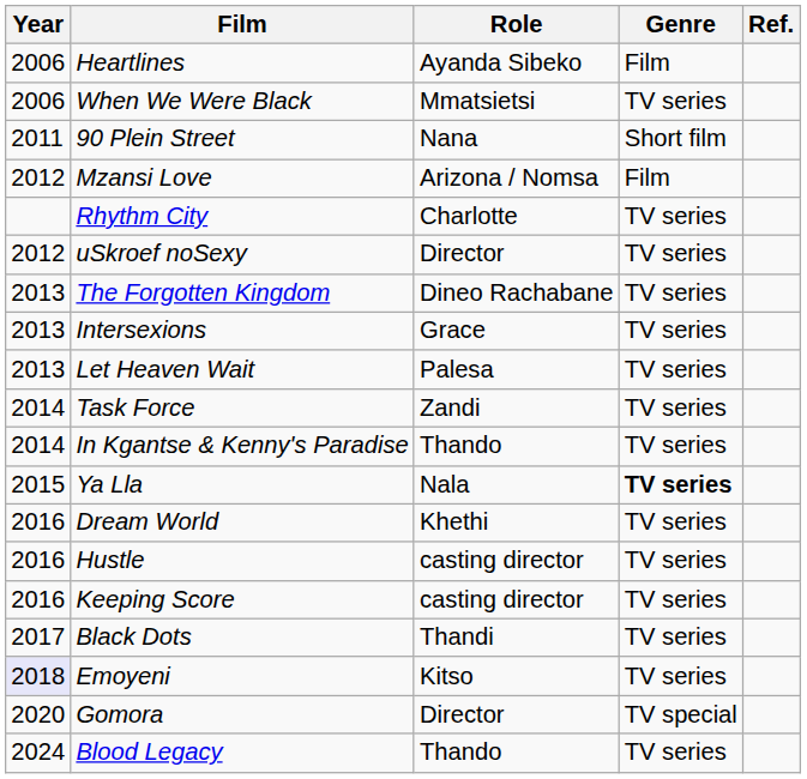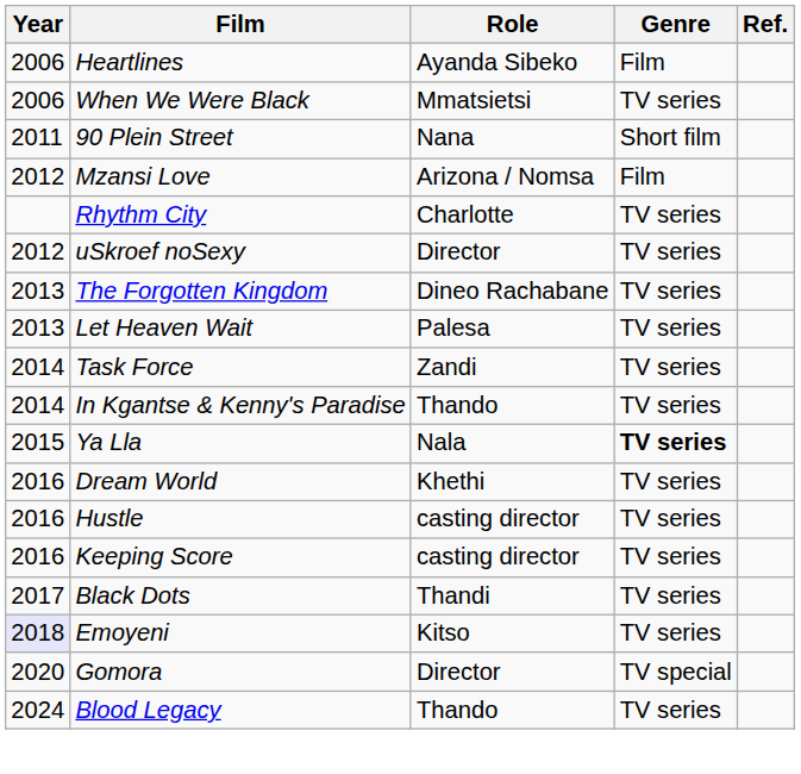 <table class="wikitable">
 <tr>
 <th>Year</th>
 <th>Film</th>
 <th>Role</th>
 <th>Genre</th>
 <th>Ref.</th>
 </tr>
 <tr>
 <td>2006</td>
 <td><em>Heartlines</em></td>
 <td>Ayanda Sibeko</td>
 <td>Film</td>
 <td></td>
 </tr>
 <tr>
 <td>2006</td>
 <td><em>When We Were Black</em></td>
 <td>Mmatsietsi</td>
 <td>TV series</td>
 <td></td>
 </tr>
 <tr>
 <td>2011</td>
 <td><em>90 Plein Street</em></td>
 <td>Nana</td>
 <td>Short film</td>
 <td></td>
 </tr>
 <tr>
 <td>2012</td>
 <td><em>Mzansi Love</em></td>
 <td>Arizona / Nomsa</td>
 <td>Film</td>
 <td></td>
 </tr>
 <tr>
 <td></td>
 <td><em><a href='#'>Rhythm City</a></em></td>
 <td>Charlotte</td>
 <td>TV series</td>
 <td></td>
 </tr>
 <tr>
 <td>2012</td>
 <td><em>uSkroef noSexy</em></td>
 <td>Director</td>
 <td>TV series</td>
 <td></td>
 </tr>
 <tr>
 <td>2013</td>
 <td><em><a href='#'>The Forgotten Kingdom</a></em></td>
 <td>Dineo Rachabane</td>
-<td>TV series</td>
-<td></td>
-</tr>
-<tr>
-<td>2013</td>
-<td><em>Intersexions</em></td>
-<td>Grace</td>
 <td>TV series</td>
 <td></td>
 </tr>
 <tr>
 <td>2013</td>
 <td><em>Let Heaven Wait</em></td>
 <td>Palesa</td>
 <td>TV series</td>
 <td></td>
 </tr>
 <tr>
 <td>2014</td>
 <td><em>Task Force</em></td>
 <td>Zandi</td>
 <td>TV series</td>
 <td></td>
 </tr>
 <tr>
 <td>2014</td>
 <td><em>In Kgantse & Kenny's Paradise</em></td>
 <td>Thando</td>
 <td>TV series</td>
 <td></td>
 </tr>
 <tr>
 <td>2015</td>
 <td><em>Ya Lla</em></td>
 <td>Nala</td>
 <td><strong>TV series</strong></td>
 <td></td>
 </tr>
 <tr>
 <td>2016</td>
 <td><em>Dream World</em></td>
 <td>Khethi</td>
 <td>TV series</td>
 <td></td>
 </tr>
 <tr>
 <td>2016</td>
 <td><em>Hustle</em></td>
 <td>casting director</td>
 <td>TV series</td>
 <td></td>
 </tr>
 <tr>
 <td>2016</td>
 <td><em>Keeping Score</em></td>
 <td>casting director</td>
 <td>TV series</td>
 <td></td>
 </tr>
 <tr>
 <td>2017</td>
 <td><em>Black Dots</em></td>
 <td>Thandi</td>
 <td>TV series</td>
 <td></td>
 </tr>
 <tr>
 <td style="background: lavender;">2018</td>
 <td><em>Emoyeni</em></td>
 <td>Kitso</td>
 <td>TV series</td>
 <td></td>
 </tr>
 <tr>
 <td>2020</td>
 <td><em>Gomora</em></td>
 <td>Director</td>
 <td>TV special</td>
 <td></td>
 </tr>
 <tr>
 <td>2024</td>
 <td><a href='#'><em>Blood Legacy</em></a></td>
 <td>Thando</td>
 <td>TV series</td>
 <td></td>
 </tr>
 </table>
